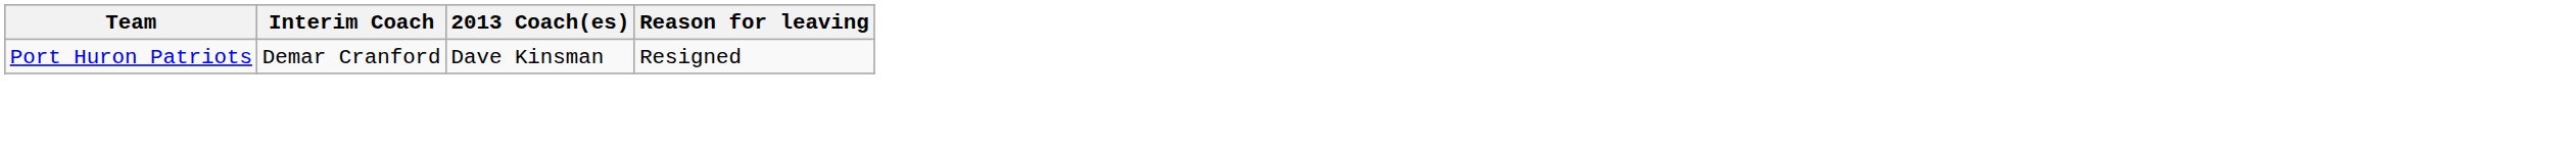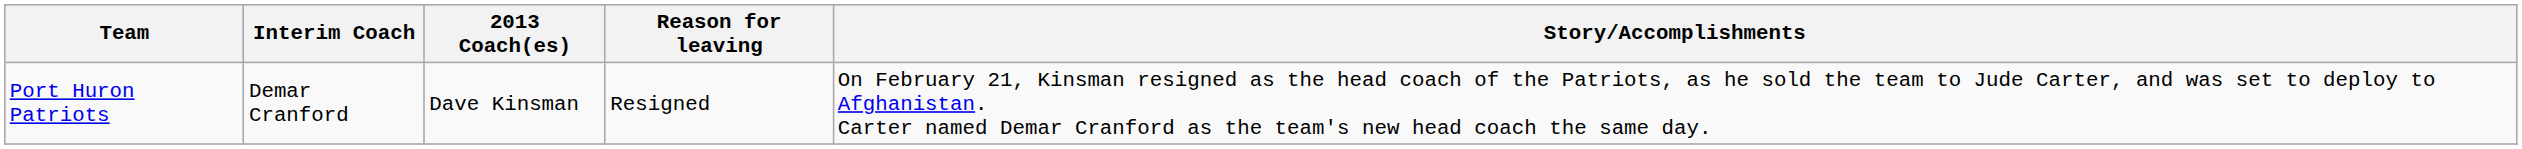 <table class="wikitable">
 <tr>
 <th>Team</th>
 <th>Interim Coach</th>
 <th>2013 Coach(es)</th>
 <th>Reason for leaving</th>
+<th>Story/Accomplishments</th>
 </tr>
 <tr>
 <td><a href='#'>Port Huron Patriots</a></td>
 <td>Demar Cranford</td>
 <td>Dave Kinsman</td>
 <td>Resigned</td>
+<td>On February 21, Kinsman resigned as the head coach of the Patriots, as he sold the team to Jude Carter, and was set to deploy to <a href='#'>Afghanistan</a>.<br>Carter named Demar Cranford as the team's new head coach the same day.</td>
 </tr>
 </table>
